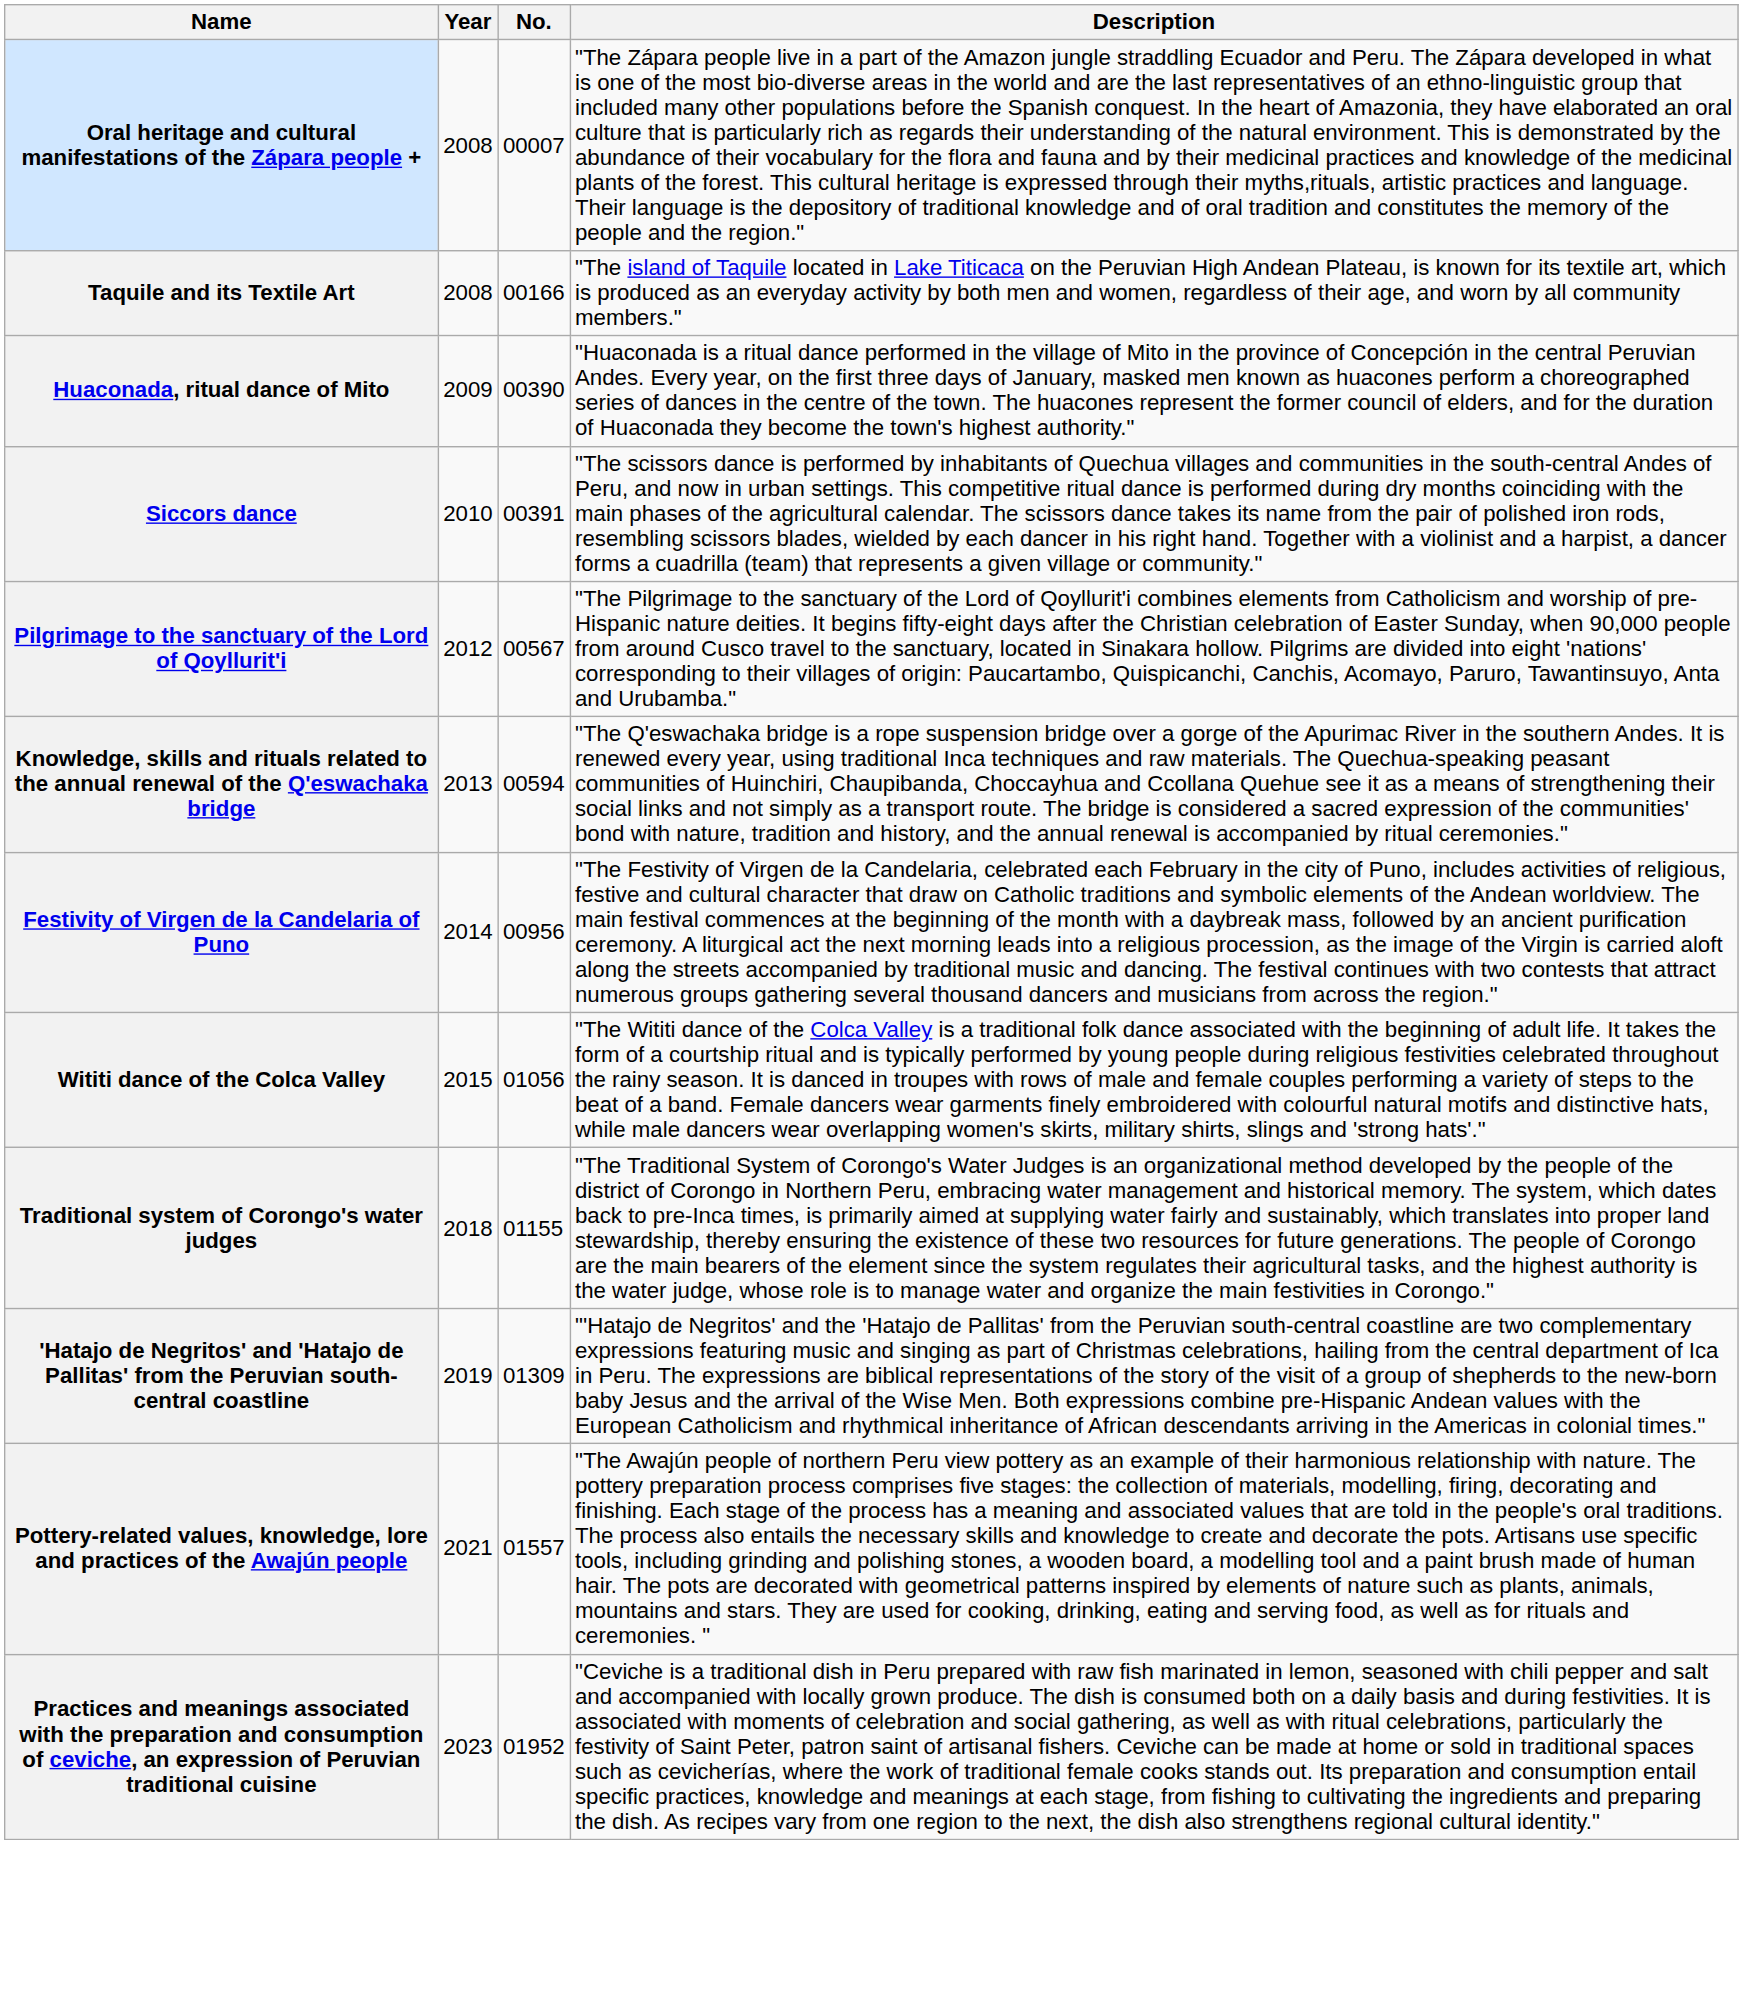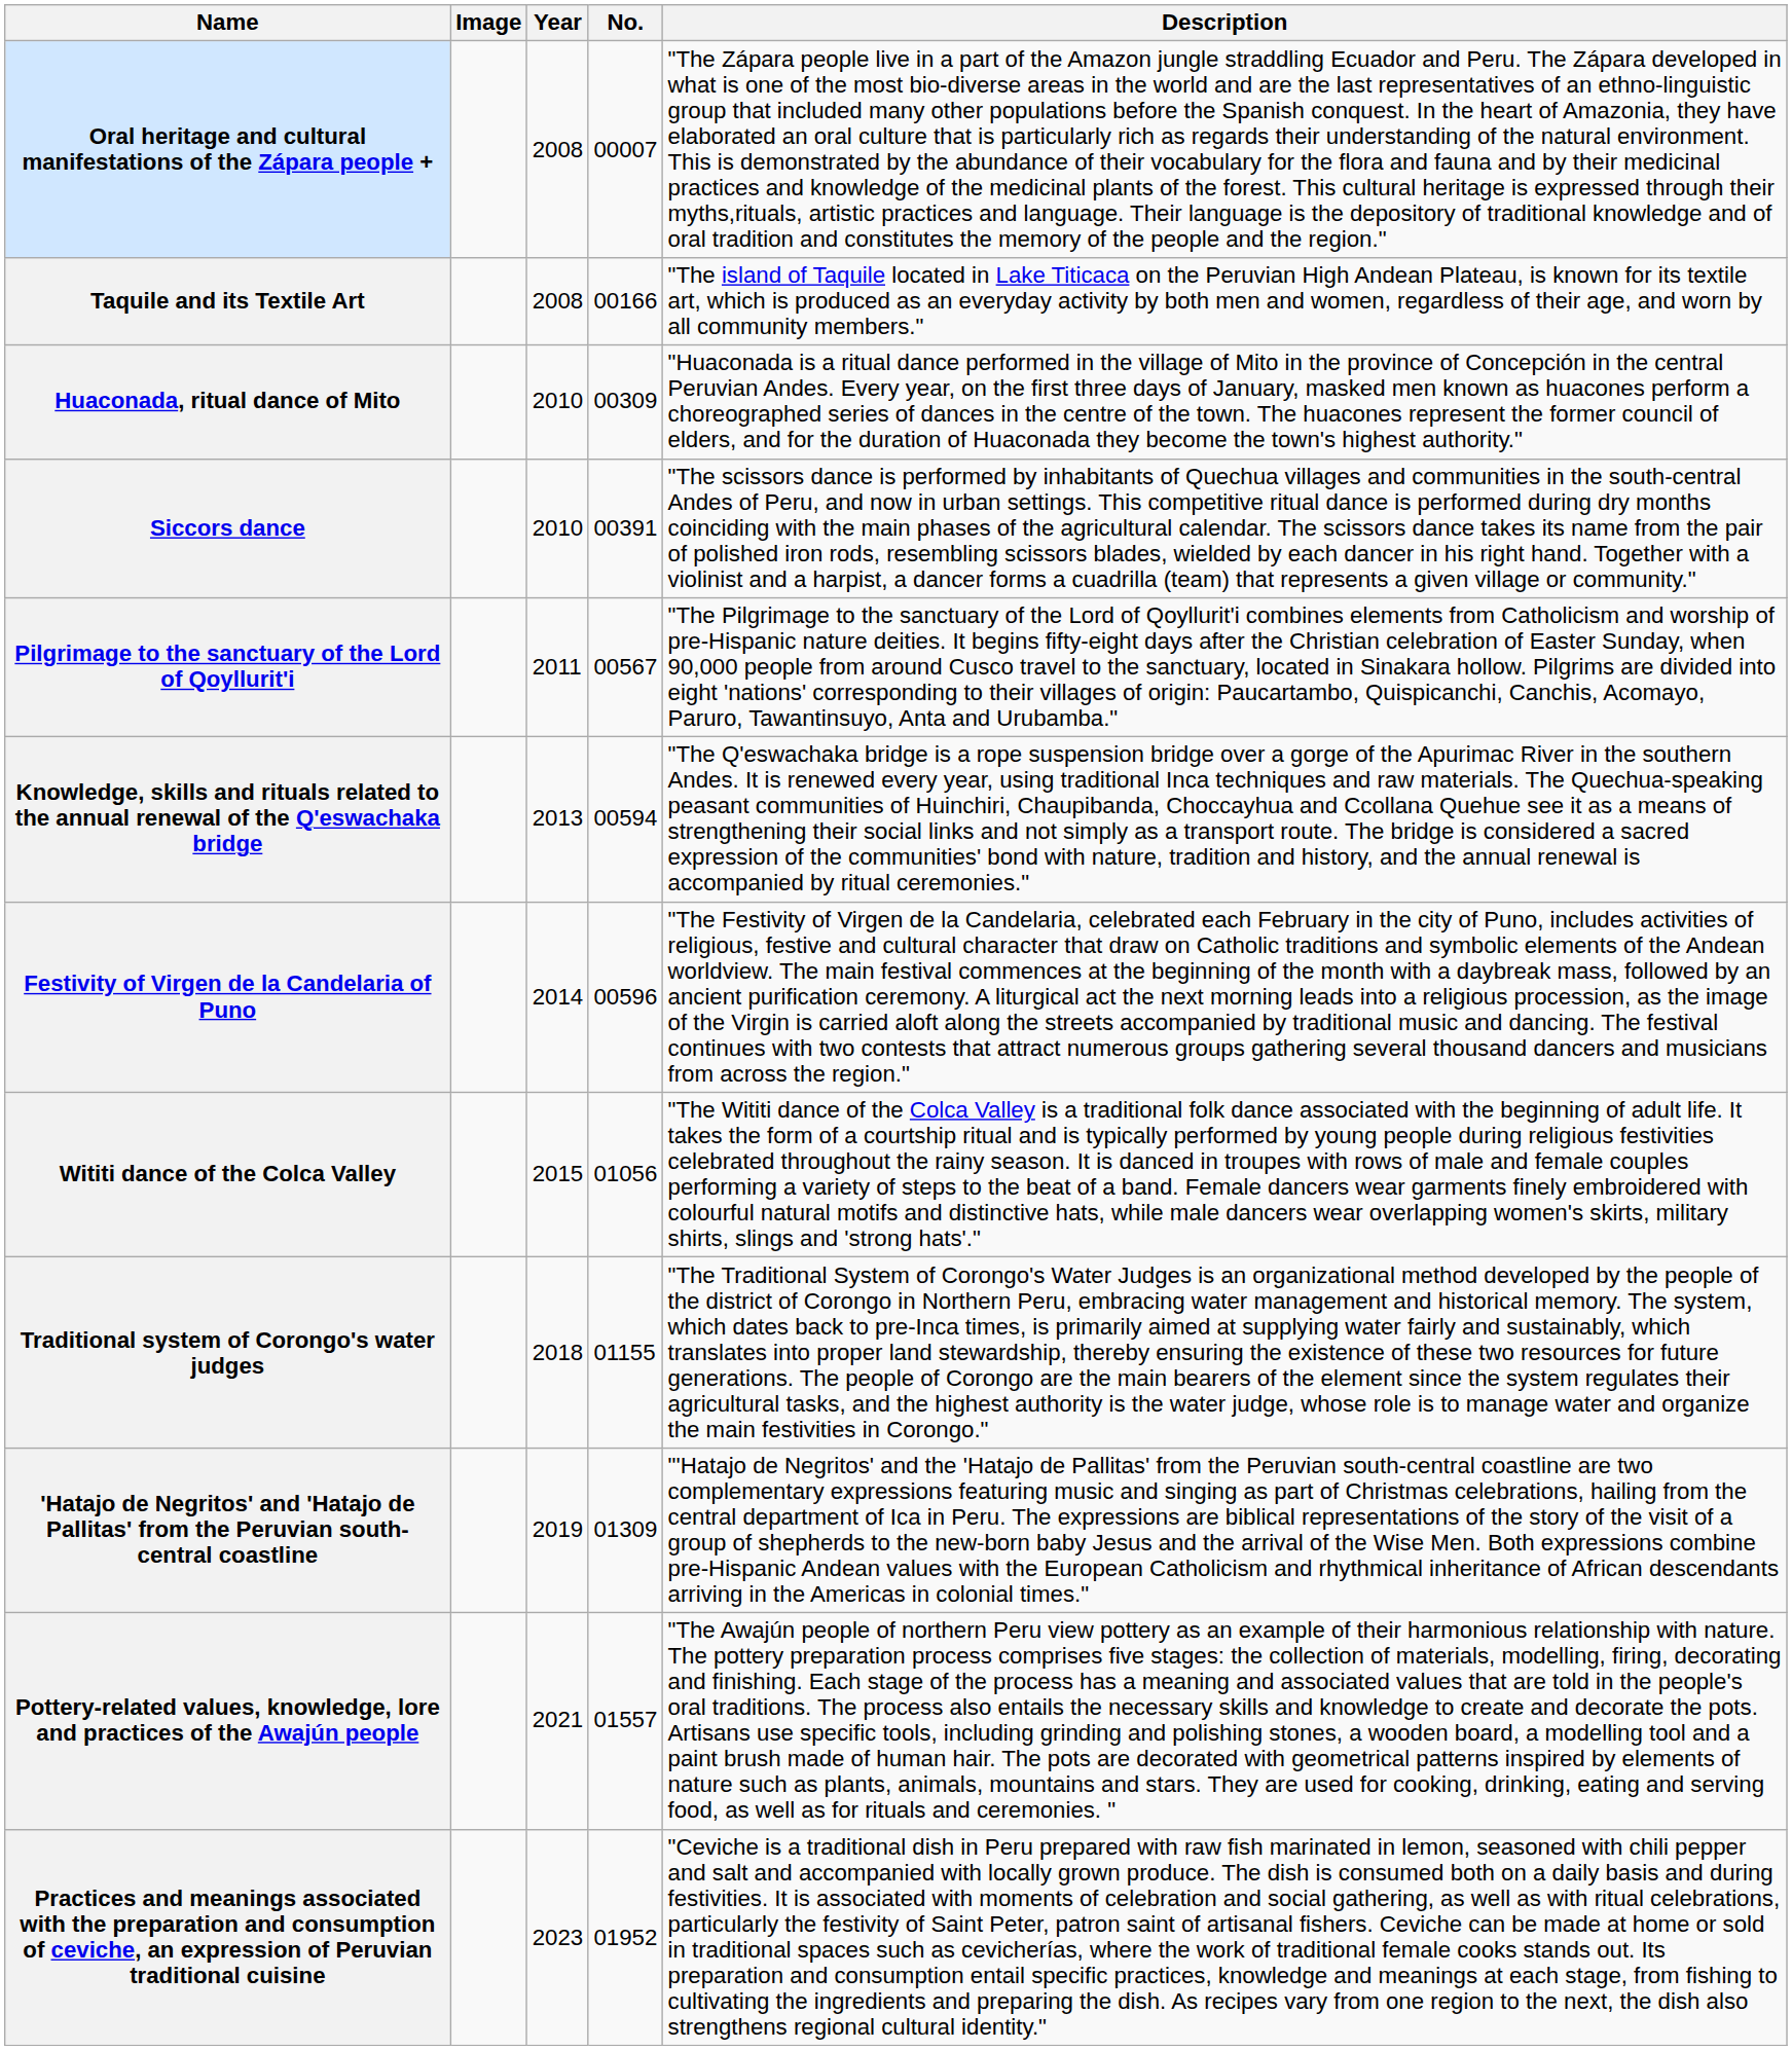 <table class="wikitable sortable plainrowheaders">
 <tr>
 <th style="width:25%">Name</th>
+<th class="unsortable">Image</th>
 <th>Year</th>
 <th>No.</th>
 <th class="unsortable">Description</th>
 </tr>
 <tr>
 <th scope="row" style="background:#D0E7FF;">Oral heritage and cultural manifestations of the <a href='#'>Zápara people</a> +</th>
+<td></td>
 <td>2008</td>
 <td>00007</td>
 <td>"The Zápara people live in a part of the Amazon jungle straddling Ecuador and Peru. The Zápara developed in what is one of the most bio-diverse areas in the world and are the last representatives of an ethno-linguistic group that included many other populations before the Spanish conquest. In the heart of Amazonia, they have elaborated an oral culture that is particularly rich as regards their understanding of the natural environment. This is demonstrated by the abundance of their vocabulary for the flora and fauna and by their medicinal practices and knowledge of the medicinal plants of the forest. This cultural heritage is expressed through their myths,rituals, artistic practices and language. Their language is the depository of traditional knowledge and of oral tradition and constitutes the memory of the people and the region."</td>
 </tr>
 <tr>
 <th scope="row">Taquile and its Textile Art</th>
+<td></td>
 <td>2008</td>
 <td>00166</td>
 <td>"The <a href='#'>island of Taquile</a> located in <a href='#'>Lake Titicaca</a> on the Peruvian High Andean Plateau, is known for its textile art, which is produced as an everyday activity by both men and women, regardless of their age, and worn by all community members."</td>
 </tr>
 <tr>
 <th scope="row"><a href='#'>Huaconada</a>, ritual dance of Mito</th>
-<td>2009</td>
-<td>00390</td>
+<td></td>
+<td>2010</td>
+<td>00309</td>
 <td>"Huaconada is a ritual dance performed in the village of Mito in the province of Concepción in the central Peruvian Andes. Every year, on the first three days of January, masked men known as huacones perform a choreographed series of dances in the centre of the town. The huacones represent the former council of elders, and for the duration of Huaconada they become the town's highest authority."</td>
 </tr>
 <tr>
 <th scope="row"><a href='#'>Siccors dance</a></th>
+<td></td>
 <td>2010</td>
 <td>00391</td>
 <td>"The scissors dance is performed by inhabitants of Quechua villages and communities in the south-central Andes of Peru, and now in urban settings. This competitive ritual dance is performed during dry months coinciding with the main phases of the agricultural calendar. The scissors dance takes its name from the pair of polished iron rods, resembling scissors blades, wielded by each dancer in his right hand. Together with a violinist and a harpist, a dancer forms a cuadrilla (team) that represents a given village or community."</td>
 </tr>
 <tr>
 <th scope="row"><a href='#'>Pilgrimage to the sanctuary of the Lord of Qoyllurit'i</a></th>
-<td>2012</td>
+<td></td>
+<td>2011</td>
 <td>00567</td>
 <td>"The Pilgrimage to the sanctuary of the Lord of Qoyllurit'i combines elements from Catholicism and worship of pre-Hispanic nature deities. It begins fifty-eight days after the Christian celebration of Easter Sunday, when 90,000 people from around Cusco travel to the sanctuary, located in Sinakara hollow. Pilgrims are divided into eight 'nations' corresponding to their villages of origin: Paucartambo, Quispicanchi, Canchis, Acomayo, Paruro, Tawantinsuyo, Anta and Urubamba."</td>
 </tr>
 <tr>
 <th scope="row">Knowledge, skills and rituals related to the annual renewal of the <a href='#'>Q'eswachaka bridge</a></th>
+<td></td>
 <td>2013</td>
 <td>00594</td>
 <td>"The Q'eswachaka bridge is a rope suspension bridge over a gorge of the Apurimac River in the southern Andes. It is renewed every year, using traditional Inca techniques and raw materials. The Quechua-speaking peasant communities of Huinchiri, Chaupibanda, Choccayhua and Ccollana Quehue see it as a means of strengthening their social links and not simply as a transport route. The bridge is considered a sacred expression of the communities' bond with nature, tradition and history, and the annual renewal is accompanied by ritual ceremonies."</td>
 </tr>
 <tr>
 <th scope="row"><a href='#'>Festivity of Virgen de la Candelaria of Puno</a></th>
+<td></td>
 <td>2014</td>
-<td>00956</td>
+<td>00596</td>
 <td>"The Festivity of Virgen de la Candelaria, celebrated each February in the city of Puno, includes activities of religious, festive and cultural character that draw on Catholic traditions and symbolic elements of the Andean worldview. The main festival commences at the beginning of the month with a daybreak mass, followed by an ancient purification ceremony. A liturgical act the next morning leads into a religious procession, as the image of the Virgin is carried aloft along the streets accompanied by traditional music and dancing. The festival continues with two contests that attract numerous groups gathering several thousand dancers and musicians from across the region."</td>
 </tr>
 <tr>
 <th scope="row">Wititi dance of the Colca Valley</th>
+<td></td>
 <td>2015</td>
 <td>01056</td>
 <td>"The Wititi dance of the <a href='#'>Colca Valley</a> is a traditional folk dance associated with the beginning of adult life. It takes the form of a courtship ritual and is typically performed by young people during religious festivities celebrated throughout the rainy season. It is danced in troupes with rows of male and female couples performing a variety of steps to the beat of a band. Female dancers wear garments finely embroidered with colourful natural motifs and distinctive hats, while male dancers wear overlapping women's skirts, military shirts, slings and 'strong hats'."</td>
 </tr>
 <tr>
 <th scope="row">Traditional system of Corongo's water judges</th>
+<td></td>
 <td>2018</td>
 <td>01155</td>
 <td>"The Traditional System of Corongo's Water Judges is an organizational method developed by the people of the district of Corongo in Northern Peru, embracing water management and historical memory. The system, which dates back to pre-Inca times, is primarily aimed at supplying water fairly and sustainably, which translates into proper land stewardship, thereby ensuring the existence of these two resources for future generations. The people of Corongo are the main bearers of the element since the system regulates their agricultural tasks, and the highest authority is the water judge, whose role is to manage water and organize the main festivities in Corongo."</td>
 </tr>
 <tr>
 <th scope="row">'Hatajo de Negritos' and 'Hatajo de Pallitas' from the Peruvian south-central coastline</th>
+<td></td>
 <td>2019</td>
 <td>01309</td>
 <td>"'Hatajo de Negritos' and the 'Hatajo de Pallitas' from the Peruvian south-central coastline are two complementary expressions featuring music and singing as part of Christmas celebrations, hailing from the central department of Ica in Peru. The expressions are biblical representations of the story of the visit of a group of shepherds to the new-born baby Jesus and the arrival of the Wise Men. Both expressions combine pre-Hispanic Andean values with the European Catholicism and rhythmical inheritance of African descendants arriving in the Americas in colonial times."</td>
 </tr>
 <tr>
 <th scope="row">Pottery-related values, knowledge, lore and practices of the <a href='#'>Awajún people</a></th>
+<td></td>
 <td>2021</td>
 <td>01557</td>
 <td>"The Awajún people of northern Peru view pottery as an example of their harmonious relationship with nature. The pottery preparation process comprises five stages: the collection of materials, modelling, firing, decorating and finishing. Each stage of the process has a meaning and associated values that are told in the people's oral traditions. The process also entails the necessary skills and knowledge to create and decorate the pots. Artisans use specific tools, including grinding and polishing stones, a wooden board, a modelling tool and a paint brush made of human hair. The pots are decorated with geometrical patterns inspired by elements of nature such as plants, animals, mountains and stars. They are used for cooking, drinking, eating and serving food, as well as for rituals and ceremonies. "</td>
 </tr>
 <tr>
 <th scope="row">Practices and meanings associated with the preparation and consumption of <a href='#'>ceviche</a>, an expression of Peruvian traditional cuisine</th>
+<td></td>
 <td>2023</td>
 <td>01952</td>
 <td>"Ceviche is a traditional dish in Peru prepared with raw fish marinated in lemon, seasoned with chili pepper and salt and accompanied with locally grown produce. The dish is consumed both on a daily basis and during festivities. It is associated with moments of celebration and social gathering, as well as with ritual celebrations, particularly the festivity of Saint Peter, patron saint of artisanal fishers. Ceviche can be made at home or sold in traditional spaces such as cevicherías, where the work of traditional female cooks stands out. Its preparation and consumption entail specific practices, knowledge and meanings at each stage, from fishing to cultivating the ingredients and preparing the dish. As recipes vary from one region to the next, the dish also strengthens regional cultural identity."</td>
 </tr>
 </table>
